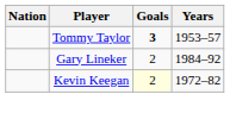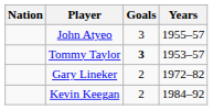 <table class="wikitable sortable" style="text-align:center; margin-left:1em; font-size:85%;">
 <tr>
 <th>Nation</th>
 <th>Player</th>
 <th>Goals</th>
 <th>Years</th>
+</tr>
+<tr>
+<td></td>
+<td><a href='#'>John Atyeo</a></td>
+<td>3</td>
+<td>1955–57</td>
 </tr>
 <tr>
 <td></td>
 <td><a href='#'>Tommy Taylor</a></td>
 <td><strong>3</strong></td>
 <td>1953–57</td>
 </tr>
 <tr>
 <td></td>
 <td><a href='#'>Gary Lineker</a></td>
 <td>2</td>
-<td>1984–92</td>
+<td>1972–82</td>
 </tr>
 <tr>
 <td></td>
 <td><a href='#'>Kevin Keegan</a></td>
-<td style="background: lightyellow;">2</td>
-<td>1972–82</td>
+<td>2</td>
+<td>1984–92</td>
 </tr>
 </table>
